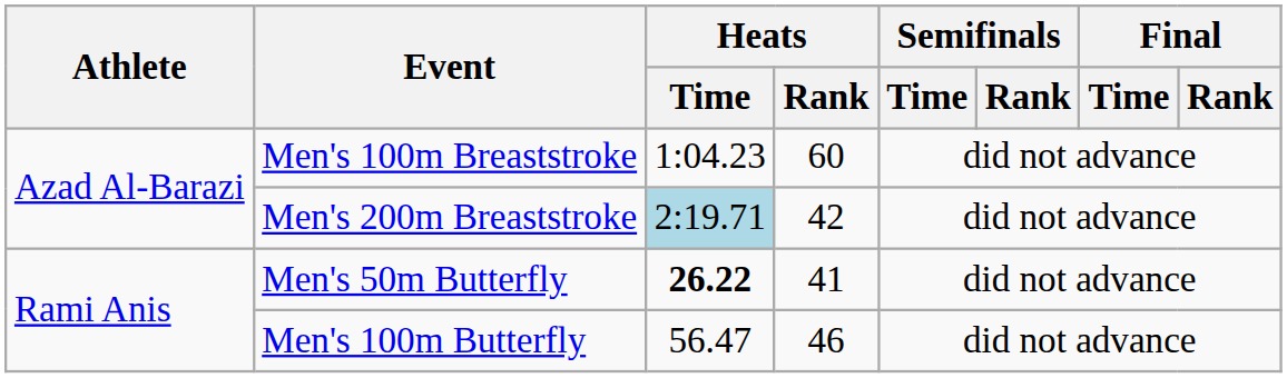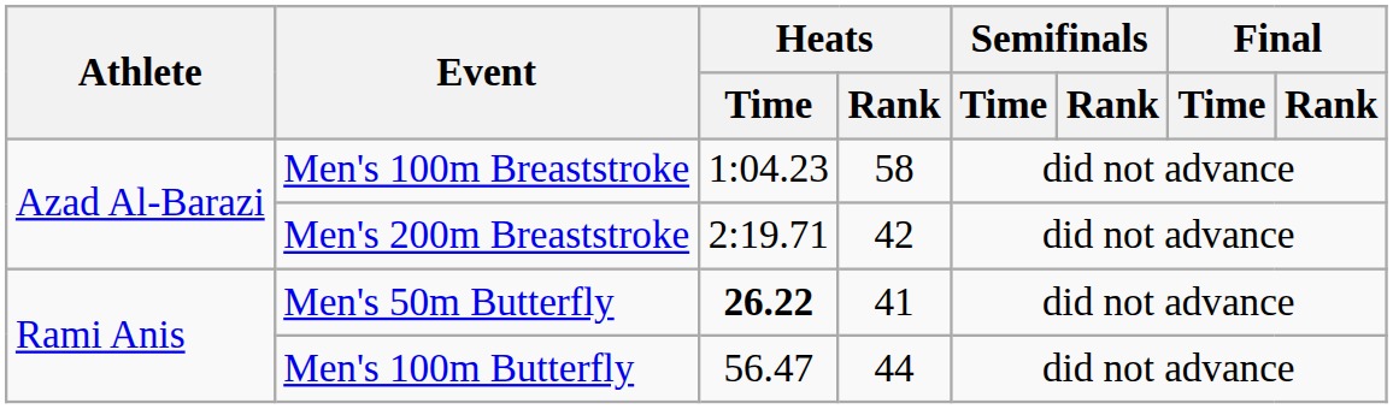 <table class=wikitable style="font-size:90%">
 <tr>
 <th rowspan="2">Athlete</th>
 <th rowspan="2">Event</th>
 <th colspan="2">Heats</th>
 <th colspan="2">Semifinals</th>
 <th colspan="2">Final</th>
 </tr>
 <tr>
 <th>Time</th>
 <th>Rank</th>
 <th>Time</th>
 <th>Rank</th>
 <th>Time</th>
 <th>Rank</th>
 </tr>
 <tr>
 <td rowspan="2"><a href='#'>Azad Al-Barazi</a></td>
 <td><a href='#'>Men's 100m Breaststroke</a></td>
 <td align=center>1:04.23</td>
-<td align=center>60</td>
+<td align=center>58</td>
 <td align=center colspan=4>did not advance</td>
 </tr>
 <tr>
 <td><a href='#'>Men's 200m Breaststroke</a></td>
-<td align=center style="background: lightblue;">2:19.71</td>
+<td align=center>2:19.71</td>
 <td align=center>42</td>
 <td align=center colspan=4>did not advance</td>
 </tr>
 <tr>
 <td rowspan="2"><a href='#'>Rami Anis</a></td>
 <td><a href='#'>Men's 50m Butterfly</a></td>
 <td align=center><strong>26.22</strong></td>
 <td align=center>41</td>
 <td align=center colspan=4>did not advance</td>
 </tr>
 <tr>
 <td><a href='#'>Men's 100m Butterfly</a></td>
 <td align=center>56.47</td>
-<td align=center>46</td>
+<td align=center>44</td>
 <td align=center colspan=4>did not advance</td>
 </tr>
 </table>
